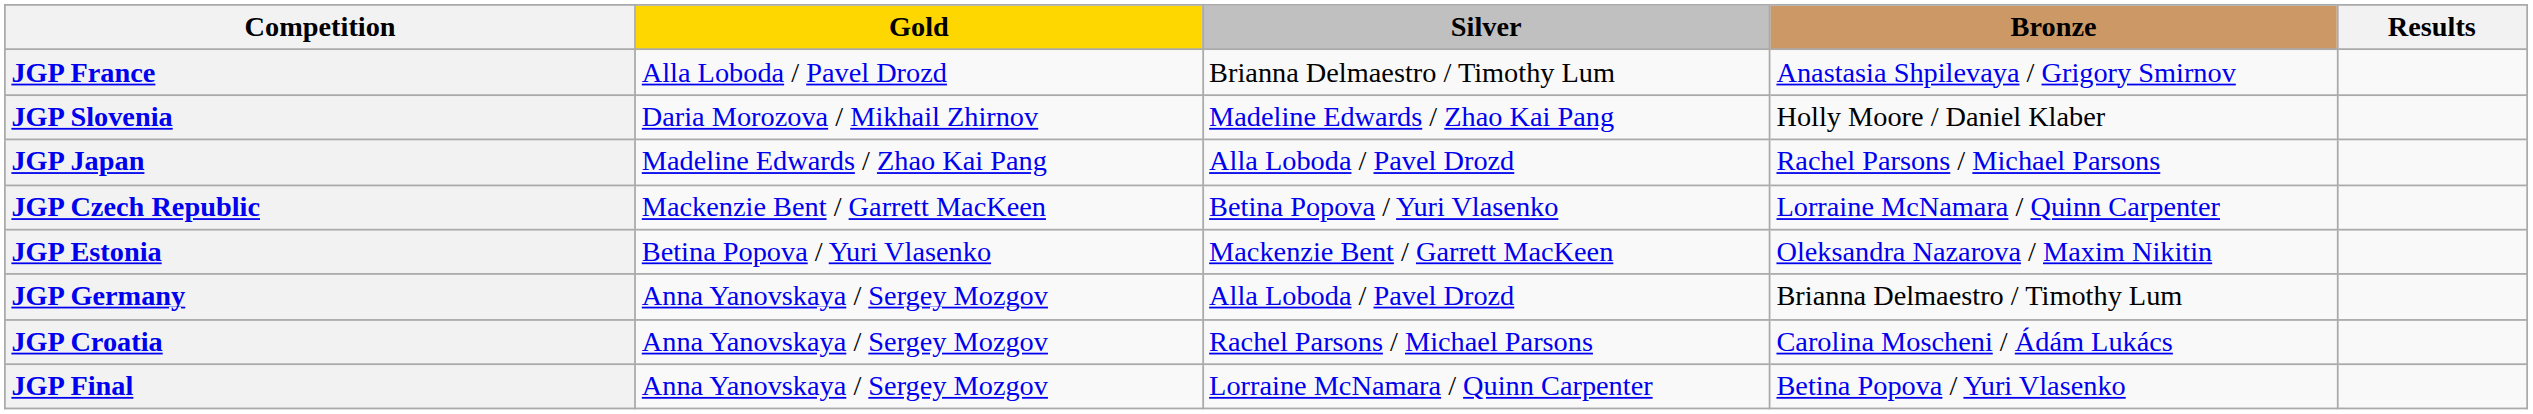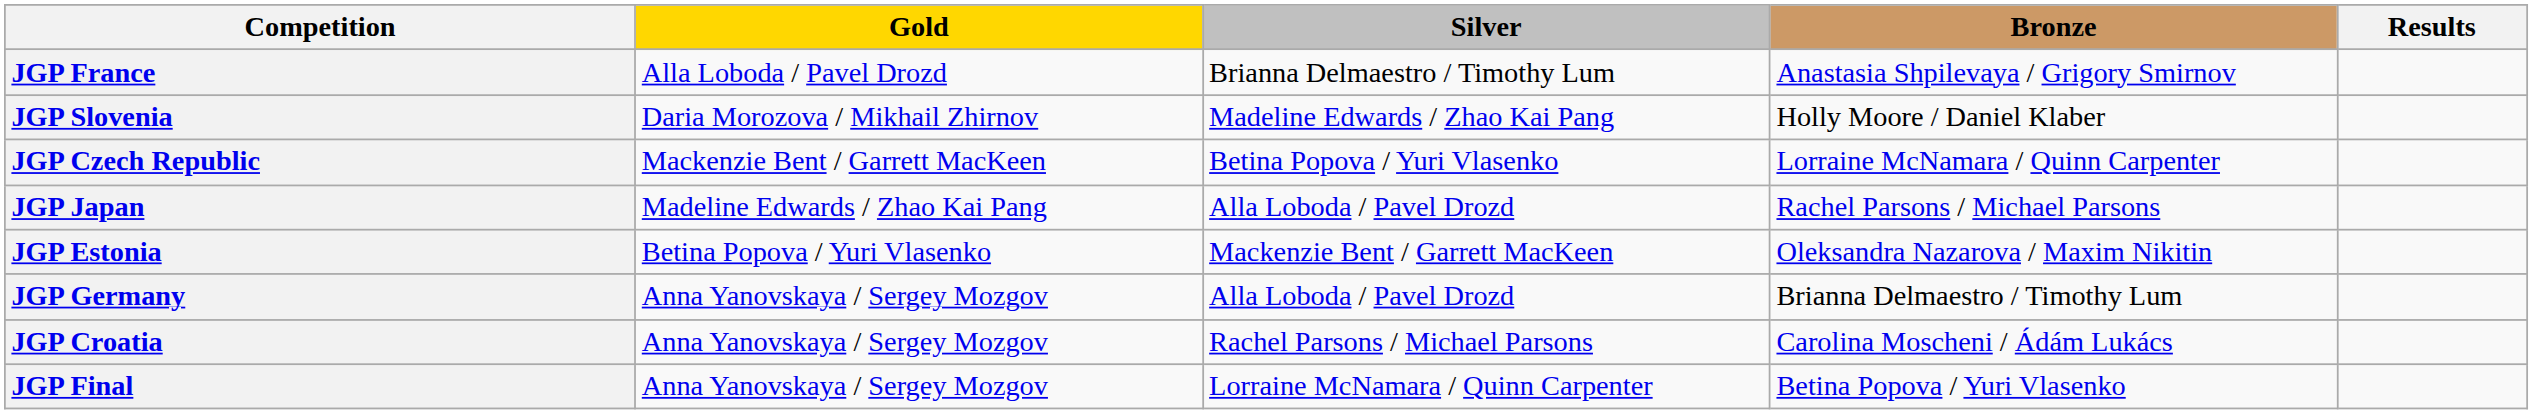 <table class="wikitable unsortable" style="text-align:left; width:90%">
 <tr>
 <th scope="col" style="text-align:center; width:25%">Competition</th>
 <td scope="col" style="text-align:center; width:22.5%; background:gold"><strong>Gold</strong></td>
 <td scope="col" style="text-align:center; width:22.5%; background:silver"><strong>Silver</strong></td>
 <td scope="col" style="text-align:center; width:22.5%; background:#c96"><strong>Bronze</strong></td>
 <th scope="col" style="text-align:center; width:7.5%">Results</th>
 </tr>
 <tr>
 <th scope="row" style="text-align:left"> <a href='#'>JGP France</a></th>
 <td> <a href='#'>Alla Loboda</a> / <a href='#'>Pavel Drozd</a></td>
 <td> Brianna Delmaestro / Timothy Lum</td>
 <td> <a href='#'>Anastasia Shpilevaya</a> / <a href='#'>Grigory Smirnov</a></td>
 <td></td>
 </tr>
 <tr>
 <th scope="row" style="text-align:left"> <a href='#'>JGP Slovenia</a></th>
 <td> <a href='#'>Daria Morozova</a> / <a href='#'>Mikhail Zhirnov</a></td>
 <td> <a href='#'>Madeline Edwards</a> / <a href='#'>Zhao Kai Pang</a></td>
 <td> Holly Moore / Daniel Klaber</td>
 <td></td>
 </tr>
 <tr>
+<th scope="row" style="text-align:left"> <a href='#'>JGP Czech Republic</a></th>
+<td> <a href='#'>Mackenzie Bent</a> / <a href='#'>Garrett MacKeen</a></td>
+<td> <a href='#'>Betina Popova</a> / <a href='#'>Yuri Vlasenko</a></td>
+<td> <a href='#'>Lorraine McNamara</a> / <a href='#'>Quinn Carpenter</a></td>
+<td></td>
+</tr>
+<tr>
 <th scope="row" style="text-align:left"> <a href='#'>JGP Japan</a></th>
 <td> <a href='#'>Madeline Edwards</a> / <a href='#'>Zhao Kai Pang</a></td>
 <td> <a href='#'>Alla Loboda</a> / <a href='#'>Pavel Drozd</a></td>
 <td> <a href='#'>Rachel Parsons</a> / <a href='#'>Michael Parsons</a></td>
-<td></td>
-</tr>
-<tr>
-<th scope="row" style="text-align:left"> <a href='#'>JGP Czech Republic</a></th>
-<td> <a href='#'>Mackenzie Bent</a> / <a href='#'>Garrett MacKeen</a></td>
-<td> <a href='#'>Betina Popova</a> / <a href='#'>Yuri Vlasenko</a></td>
-<td> <a href='#'>Lorraine McNamara</a> / <a href='#'>Quinn Carpenter</a></td>
 <td></td>
 </tr>
 <tr>
 <th scope="row" style="text-align:left"> <a href='#'>JGP Estonia</a></th>
 <td> <a href='#'>Betina Popova</a> / <a href='#'>Yuri Vlasenko</a></td>
 <td> <a href='#'>Mackenzie Bent</a> / <a href='#'>Garrett MacKeen</a></td>
 <td> <a href='#'>Oleksandra Nazarova</a> / <a href='#'>Maxim Nikitin</a></td>
 <td></td>
 </tr>
 <tr>
 <th scope="row" style="text-align:left"> <a href='#'>JGP Germany</a></th>
 <td> <a href='#'>Anna Yanovskaya</a> / <a href='#'>Sergey Mozgov</a></td>
 <td> <a href='#'>Alla Loboda</a> / <a href='#'>Pavel Drozd</a></td>
 <td> Brianna Delmaestro / Timothy Lum</td>
 <td></td>
 </tr>
 <tr>
 <th scope="row" style="text-align:left"> <a href='#'>JGP Croatia</a></th>
 <td> <a href='#'>Anna Yanovskaya</a> / <a href='#'>Sergey Mozgov</a></td>
 <td> <a href='#'>Rachel Parsons</a> / <a href='#'>Michael Parsons</a></td>
 <td> <a href='#'>Carolina Moscheni</a> / <a href='#'>Ádám Lukács</a></td>
 <td></td>
 </tr>
 <tr>
 <th scope="row" style="text-align:left"> <a href='#'>JGP Final</a></th>
 <td> <a href='#'>Anna Yanovskaya</a> / <a href='#'>Sergey Mozgov</a></td>
 <td> <a href='#'>Lorraine McNamara</a> / <a href='#'>Quinn Carpenter</a></td>
 <td> <a href='#'>Betina Popova</a> / <a href='#'>Yuri Vlasenko</a></td>
 <td></td>
 </tr>
 </table>
